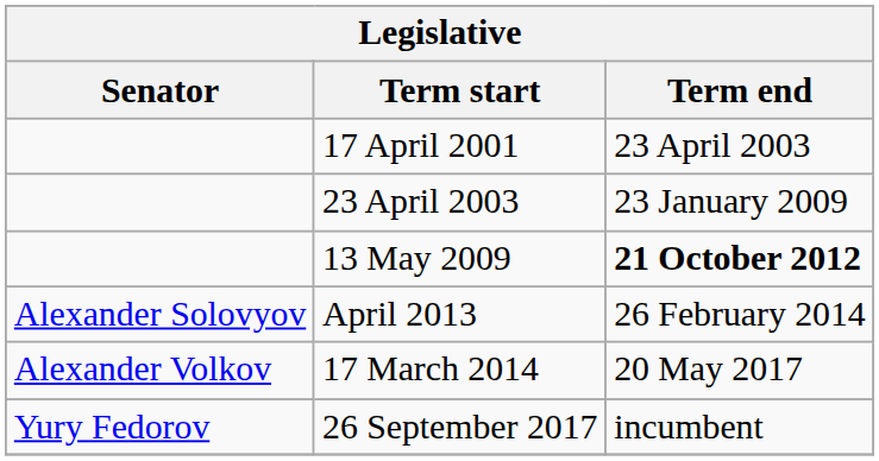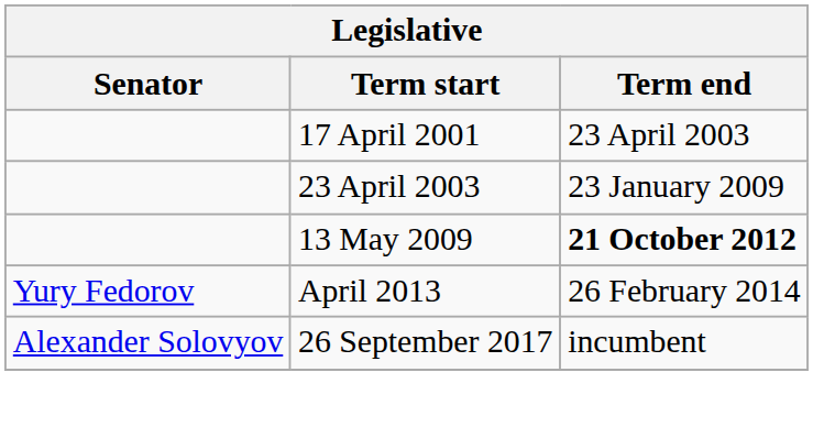 <table class="wikitable sortable">
 <tr>
 <th colspan=3>Legislative</th>
 </tr>
 <tr>
 <th>Senator</th>
 <th>Term start</th>
 <th>Term end</th>
 </tr>
 <tr>
 <td></td>
 <td>17 April 2001</td>
 <td>23 April 2003</td>
 </tr>
 <tr>
 <td></td>
 <td>23 April 2003</td>
 <td>23 January 2009</td>
 </tr>
 <tr>
 <td></td>
 <td>13 May 2009</td>
 <td><strong>21 October 2012</strong></td>
 </tr>
 <tr>
-<td><a href='#'>Alexander Solovyov</a></td>
+<td><a href='#'>Yury Fedorov</a></td>
 <td>April 2013</td>
 <td>26 February 2014</td>
 </tr>
 <tr>
-<td><a href='#'>Alexander Volkov</a></td>
-<td>17 March 2014</td>
-<td>20 May 2017</td>
-</tr>
-<tr>
-<td><a href='#'>Yury Fedorov</a></td>
+<td><a href='#'>Alexander Solovyov</a></td>
 <td>26 September 2017</td>
 <td>incumbent</td>
 </tr>
 <tr>
 </tr>
 </table>
